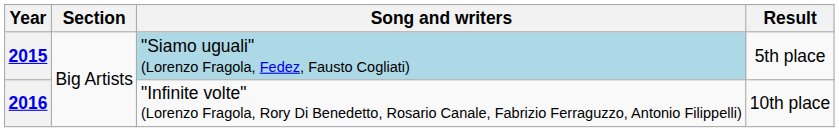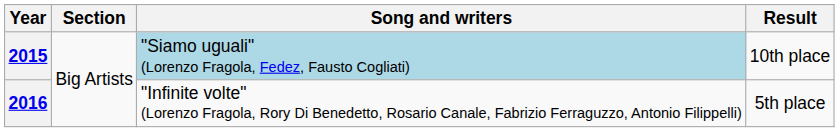 <table class="wikitable plainrowheaders" style="text-align:center;">
 <tr>
 <th>Year</th>
 <th>Section</th>
 <th>Song and writers</th>
 <th>Result</th>
 </tr>
 <tr>
 <th scope="row"><a href='#'>2015</a></th>
 <td rowspan="2">Big Artists</td>
 <td style="background: lightblue; text-align:left;">"Siamo uguali"<br><small>(Lorenzo Fragola, <a href='#'>Fedez</a>, Fausto Cogliati)</small></td>
-<td>5th place</td>
+<td>10th place</td>
 </tr>
 <tr>
 <th scope="row"><a href='#'>2016</a></th>
 <td style="text-align:left;">"Infinite volte"<br><small>(Lorenzo Fragola, Rory Di Benedetto, Rosario Canale, Fabrizio Ferraguzzo, Antonio Filippelli)</small></td>
-<td>10th place</td>
+<td>5th place</td>
 </tr>
 </table>
